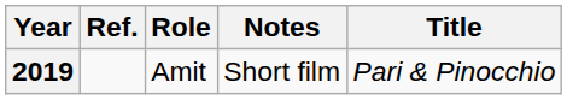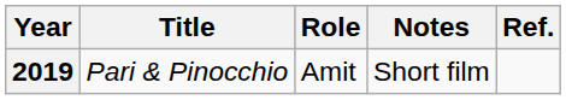 <table class="wikitable plainrowheaders sortable">
 <tr>
 <th scope="col">Year</th>
-<th>Ref.</th>
+<th scope="col">Title</th>
 <th scope="col">Role</th>
 <th scope="col" class="unsortable">Notes</th>
-<th scope="col">Title</th>
+<th>Ref.</th>
 </tr>
 <tr>
 <th scope="row">2019</th>
-<td></td>
+<td><em>Pari & Pinocchio</em></td>
 <td>Amit</td>
 <td>Short film</td>
-<td><em>Pari & Pinocchio</em></td>
+<td></td>
 </tr>
 </table>
